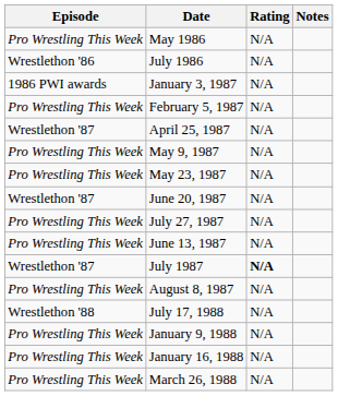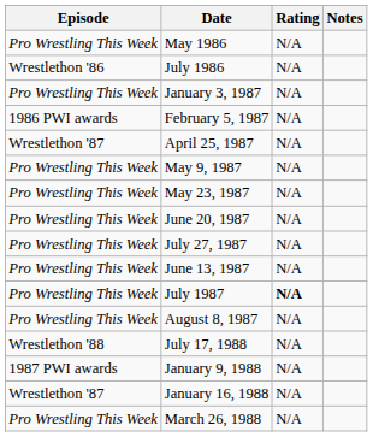 <table class="wikitable" style="font-size:95%;">
 <tr>
 <th>Episode</th>
 <th>Date</th>
 <th>Rating</th>
 <th>Notes</th>
 </tr>
 <tr>
 <td><em>Pro Wrestling This Week</em></td>
 <td>May 1986</td>
 <td>N/A</td>
 <td></td>
 </tr>
 <tr>
 <td>Wrestlethon '86</td>
 <td>July 1986</td>
 <td>N/A</td>
 <td></td>
 </tr>
 <tr>
-<td>1986 PWI awards</td>
+<td><em>Pro Wrestling This Week</em></td>
 <td>January 3, 1987</td>
 <td>N/A</td>
 <td></td>
 </tr>
 <tr>
-<td><em>Pro Wrestling This Week</em></td>
+<td>1986 PWI awards</td>
 <td>February 5, 1987</td>
 <td>N/A</td>
 <td></td>
 </tr>
 <tr>
 <td>Wrestlethon '87</td>
 <td>April 25, 1987</td>
 <td>N/A</td>
 <td></td>
 </tr>
 <tr>
 <td><em>Pro Wrestling This Week</em></td>
 <td>May 9, 1987</td>
 <td>N/A</td>
 <td></td>
 </tr>
 <tr>
 <td><em>Pro Wrestling This Week</em></td>
 <td>May 23, 1987</td>
 <td>N/A</td>
 <td></td>
 </tr>
 <tr>
-<td>Wrestlethon '87</td>
+<td><em>Pro Wrestling This Week</em></td>
 <td>June 20, 1987</td>
 <td>N/A</td>
 <td></td>
 </tr>
 <tr>
 <td><em>Pro Wrestling This Week</em></td>
 <td>July 27, 1987</td>
 <td>N/A</td>
 <td></td>
 </tr>
 <tr>
 <td><em>Pro Wrestling This Week</em></td>
 <td>June 13, 1987</td>
 <td>N/A</td>
 <td></td>
 </tr>
 <tr>
-<td>Wrestlethon '87</td>
+<td><em>Pro Wrestling This Week</em></td>
 <td>July 1987</td>
 <td><strong>N/A</strong></td>
 <td></td>
 </tr>
 <tr>
 <td><em>Pro Wrestling This Week</em></td>
 <td>August 8, 1987</td>
 <td>N/A</td>
 <td></td>
 </tr>
 <tr>
 <td>Wrestlethon '88</td>
 <td>July 17, 1988</td>
 <td>N/A</td>
 <td></td>
 </tr>
 <tr>
-<td><em>Pro Wrestling This Week</em></td>
+<td>1987 PWI awards</td>
 <td>January 9, 1988</td>
 <td>N/A</td>
 <td></td>
 </tr>
 <tr>
-<td><em>Pro Wrestling This Week</em></td>
+<td>Wrestlethon '87</td>
 <td>January 16, 1988</td>
 <td>N/A</td>
 <td></td>
 </tr>
 <tr>
 <td><em>Pro Wrestling This Week</em></td>
 <td>March 26, 1988</td>
 <td>N/A</td>
 <td></td>
 </tr>
 </table>
